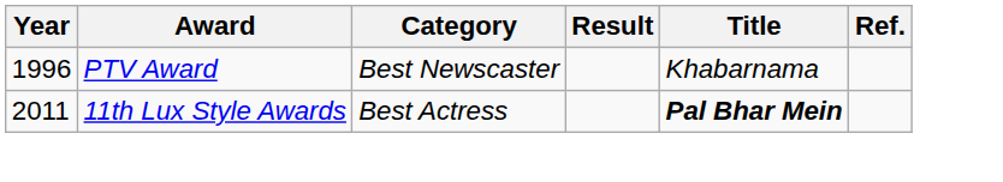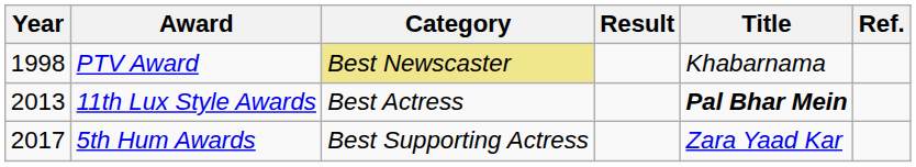 <table class="wikitable">
 <tr>
 <th>Year</th>
 <th>Award</th>
 <th>Category</th>
 <th>Result</th>
 <th>Title</th>
 <th>Ref.</th>
 </tr>
 <tr>
-<td>1996</td>
+<td>1998</td>
 <td><em><a href='#'>PTV Award</a></em></td>
-<td><em>Best Newscaster</em></td>
+<td style="background: khaki;"><em>Best Newscaster</em></td>
 <td></td>
 <td><em>Khabarnama</em></td>
 <td></td>
 </tr>
 <tr>
-<td>2011</td>
+<td>2013</td>
 <td><em><a href='#'>11th Lux Style Awards</a></em></td>
 <td><em>Best Actress</em></td>
 <td></td>
 <td><strong><em>Pal Bhar Mein</em></strong></td>
 <td></td>
 </tr>
+<tr>
+<td>2017</td>
+<td><em><a href='#'>5th Hum Awards</a></em></td>
+<td><em>Best Supporting Actress</em></td>
+<td></td>
+<td><em><a href='#'>Zara Yaad Kar</a></em></td>
+<td></td>
+</tr>
 </table>
